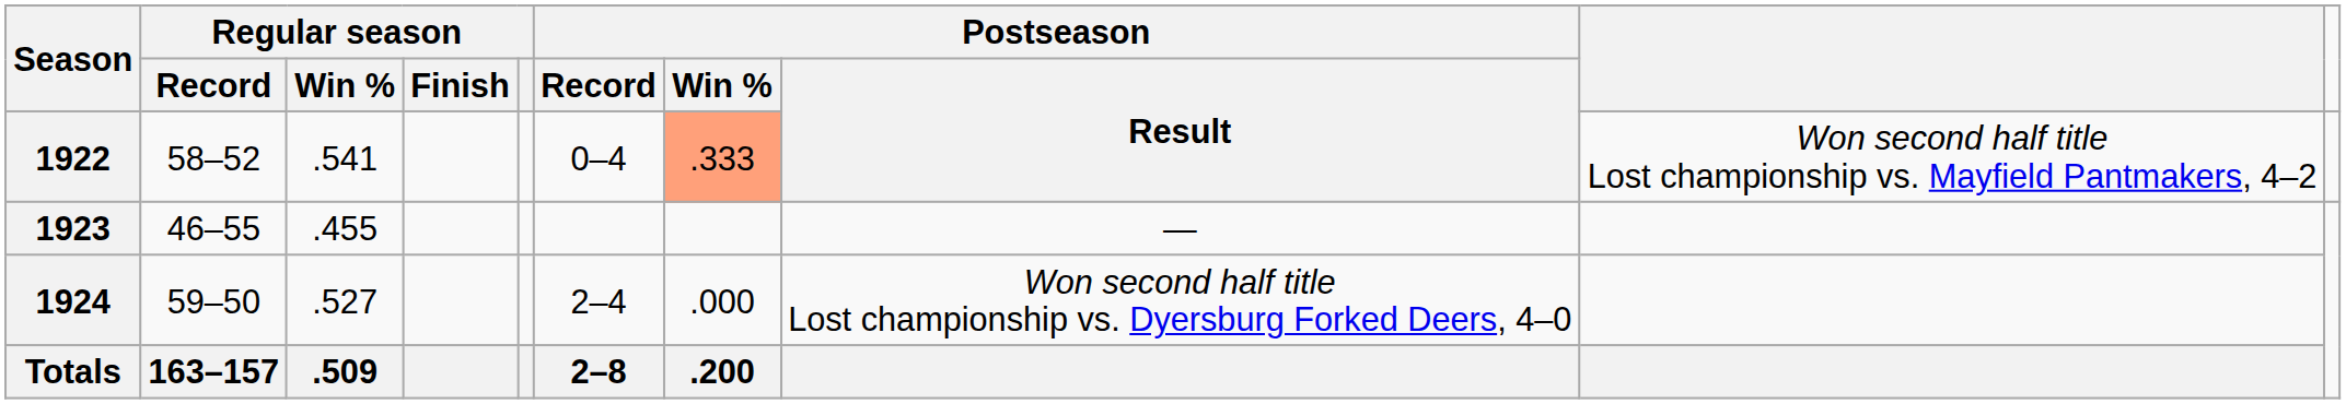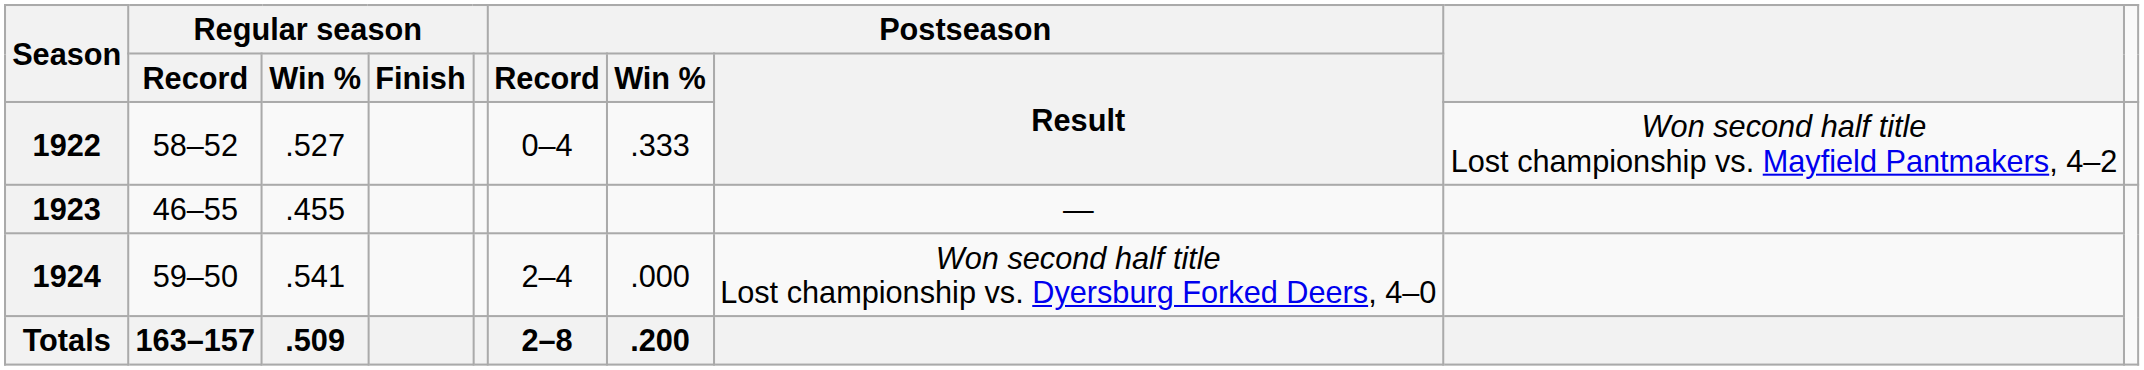 <table class="wikitable sortable plainrowheaders" style="font-size: 95%; text-align:center;">
 <tr>
 <th rowspan="2" scope="col">Season</th>
 <th colspan="4" scope="col">Regular season</th>
 <th colspan="3" scope="col">Postseason</th>
 <th rowspan="2" class="unsortable" scope="col"></th>
 </tr>
 <tr>
 <th scope="col">Record</th>
 <th scope="col">Win %</th>
 <th scope="col">Finish</th>
 <th scope="col"></th>
 <th scope="col">Record</th>
 <th scope="col">Win %</th>
 <th class="unsortable" rowspan="2" scope="col">Result</th>
 </tr>
 <tr>
 <th scope="row" style="text-align:center">1922</th>
 <td>58–52</td>
-<td>.541</td>
+<td>.527</td>
 <td></td>
 <td></td>
 <td>0–4</td>
-<td style="background: lightsalmon;">.333</td>
+<td>.333</td>
 <td><em>Won second half title</em><br>Lost championship vs. <a href='#'>Mayfield Pantmakers</a>, 4–2</td>
 <td></td>
 </tr>
 <tr>
 <th scope="row" style="text-align:center">1923</th>
 <td>46–55</td>
 <td>.455</td>
 <td></td>
 <td></td>
 <td></td>
 <td></td>
 <td>—</td>
 <td></td>
 </tr>
 <tr>
 <th scope="row" style="text-align:center">1924</th>
 <td>59–50</td>
-<td>.527</td>
+<td>.541</td>
 <td></td>
 <td></td>
 <td>2–4</td>
 <td>.000</td>
 <td><em>Won second half title</em><br>Lost championship vs. <a href='#'>Dyersburg Forked Deers</a>, 4–0</td>
 <td></td>
 </tr>
 <tr class="sortbottom">
 <th scope="row" style="text-align:center"><strong>Totals</strong></th>
 <th>163–157</th>
 <th>.509</th>
 <th></th>
 <th></th>
 <th>2–8</th>
 <th>.200</th>
 <th></th>
 <th></th>
 </tr>
 </table>
